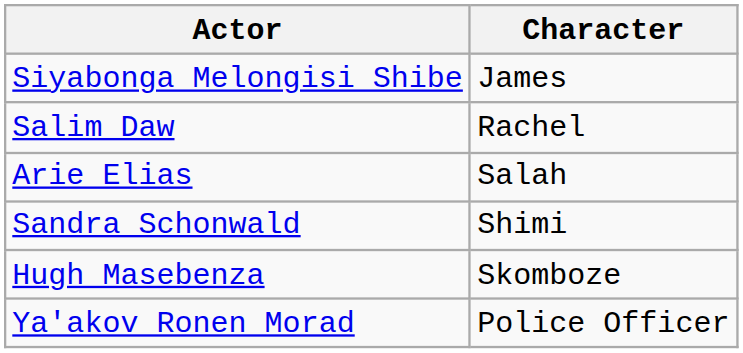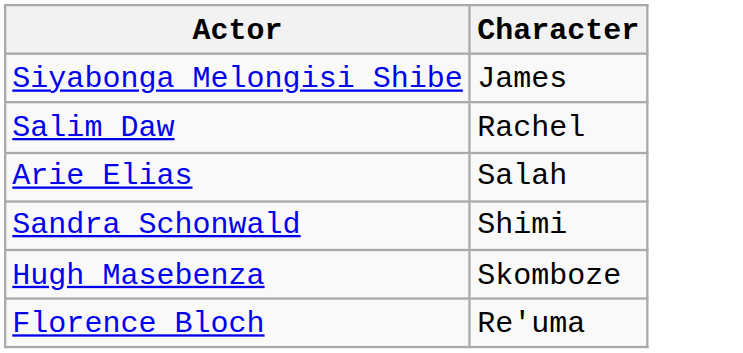 <table class="wikitable">
 <tr>
 <th>Actor</th>
 <th>Character</th>
 </tr>
 <tr>
 <td><a href='#'>Siyabonga Melongisi Shibe</a></td>
 <td>James</td>
 </tr>
 <tr>
 <td><a href='#'>Salim Daw</a></td>
 <td>Rachel</td>
 </tr>
 <tr>
 <td><a href='#'>Arie Elias</a></td>
 <td>Salah</td>
 </tr>
 <tr>
 <td><a href='#'>Sandra Schonwald</a></td>
 <td>Shimi</td>
 </tr>
 <tr>
 <td><a href='#'>Hugh Masebenza</a></td>
 <td>Skomboze</td>
 </tr>
 <tr>
-<td><a href='#'>Ya'akov Ronen Morad</a></td>
-<td>Police Officer</td>
+<td><a href='#'>Florence Bloch</a></td>
+<td>Re'uma</td>
 </tr>
 </table>
